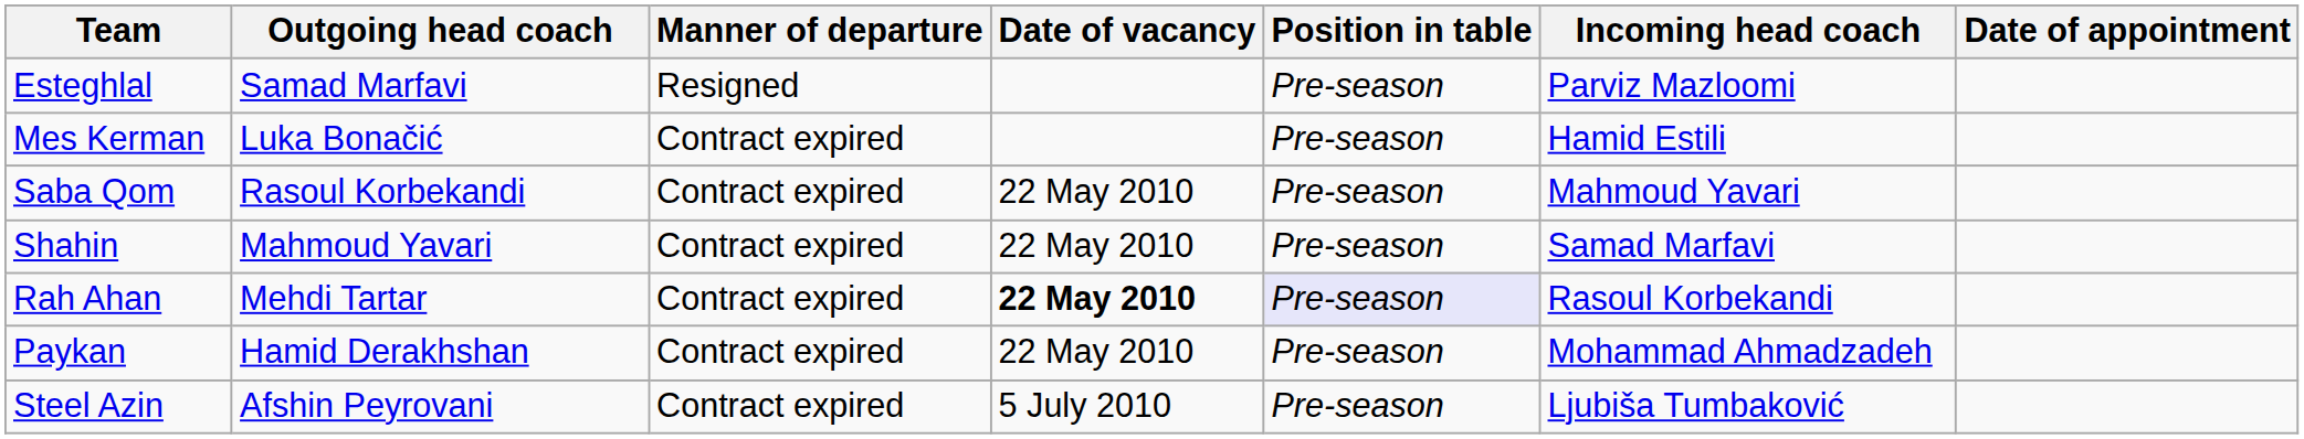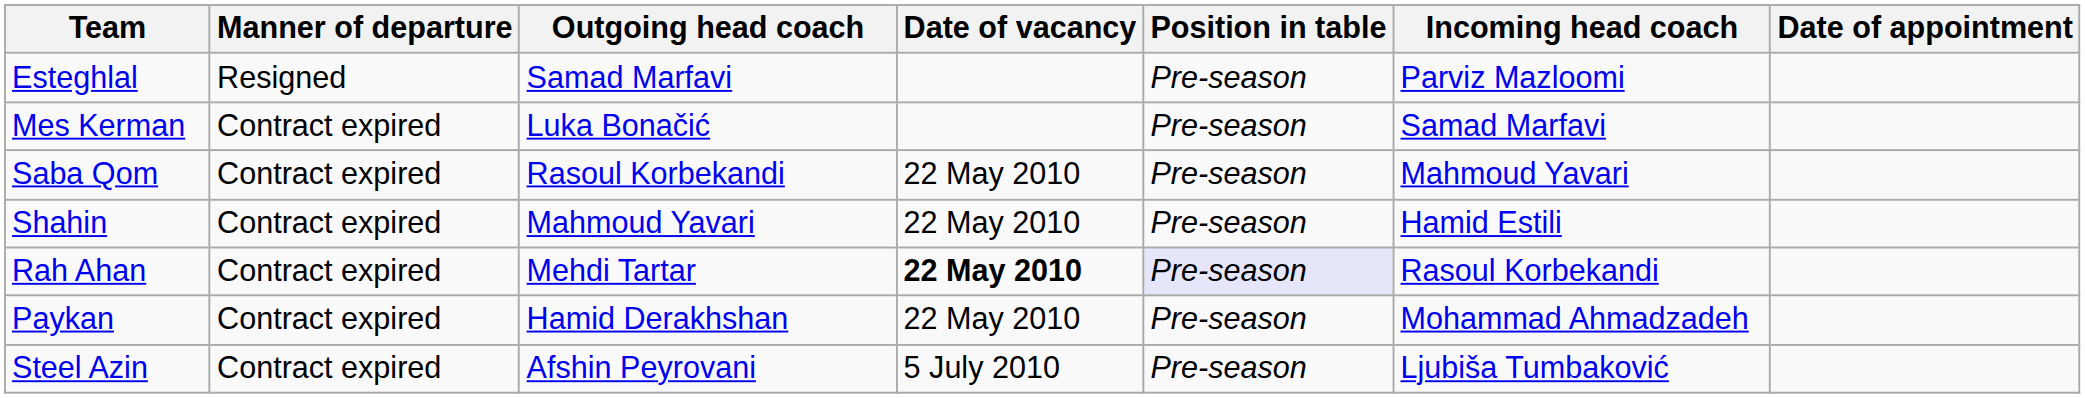 <table class="wikitable sortable">
 <tr>
 <th width=100>Team</th>
+<th>Manner of departure</th>
 <th width=190>Outgoing head coach</th>
-<th>Manner of departure</th>
 <th>Date of vacancy</th>
 <th>Position in table</th>
 <th width=190>Incoming head coach</th>
 <th>Date of appointment</th>
 </tr>
 <tr>
 <td><a href='#'>Esteghlal</a></td>
+<td>Resigned</td>
 <td> <a href='#'>Samad Marfavi</a></td>
-<td>Resigned</td>
 <td></td>
 <td><em>Pre-season</em></td>
 <td> <a href='#'>Parviz Mazloomi</a></td>
 <td></td>
 </tr>
 <tr>
 <td><a href='#'>Mes Kerman</a></td>
+<td>Contract expired</td>
 <td> <a href='#'>Luka Bonačić</a></td>
-<td>Contract expired</td>
 <td></td>
 <td><em>Pre-season</em></td>
-<td> <a href='#'>Hamid Estili</a></td>
+<td> <a href='#'>Samad Marfavi</a></td>
 <td></td>
 </tr>
 <tr>
 <td><a href='#'>Saba Qom</a></td>
+<td>Contract expired</td>
 <td> <a href='#'>Rasoul Korbekandi</a></td>
-<td>Contract expired</td>
 <td>22 May 2010</td>
 <td><em>Pre-season</em></td>
 <td> <a href='#'>Mahmoud Yavari</a></td>
 <td></td>
 </tr>
 <tr>
 <td><a href='#'>Shahin</a></td>
+<td>Contract expired</td>
 <td> <a href='#'>Mahmoud Yavari</a></td>
-<td>Contract expired</td>
 <td>22 May 2010</td>
 <td><em>Pre-season</em></td>
-<td> <a href='#'>Samad Marfavi</a></td>
+<td> <a href='#'>Hamid Estili</a></td>
 <td></td>
 </tr>
 <tr>
 <td><a href='#'>Rah Ahan</a></td>
+<td>Contract expired</td>
 <td> <a href='#'>Mehdi Tartar</a></td>
-<td>Contract expired</td>
 <td><strong>22 May 2010</strong></td>
 <td style="background: lavender;"><em>Pre-season</em></td>
 <td> <a href='#'>Rasoul Korbekandi</a></td>
 <td></td>
 </tr>
 <tr>
 <td><a href='#'>Paykan</a></td>
+<td>Contract expired</td>
 <td> <a href='#'>Hamid Derakhshan</a></td>
-<td>Contract expired</td>
 <td>22 May 2010</td>
 <td><em>Pre-season</em></td>
 <td> <a href='#'>Mohammad Ahmadzadeh</a></td>
 <td></td>
 </tr>
 <tr>
 <td><a href='#'>Steel Azin</a></td>
+<td>Contract expired</td>
 <td> <a href='#'>Afshin Peyrovani</a></td>
-<td>Contract expired</td>
 <td>5 July 2010</td>
 <td><em>Pre-season</em></td>
 <td> <a href='#'>Ljubiša Tumbaković</a></td>
 <td></td>
 </tr>
 </table>
